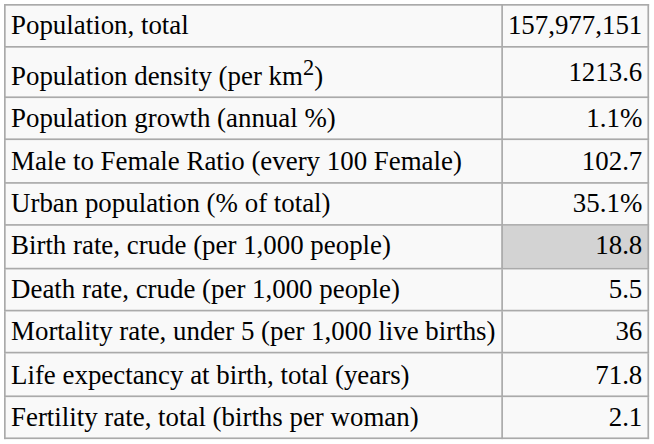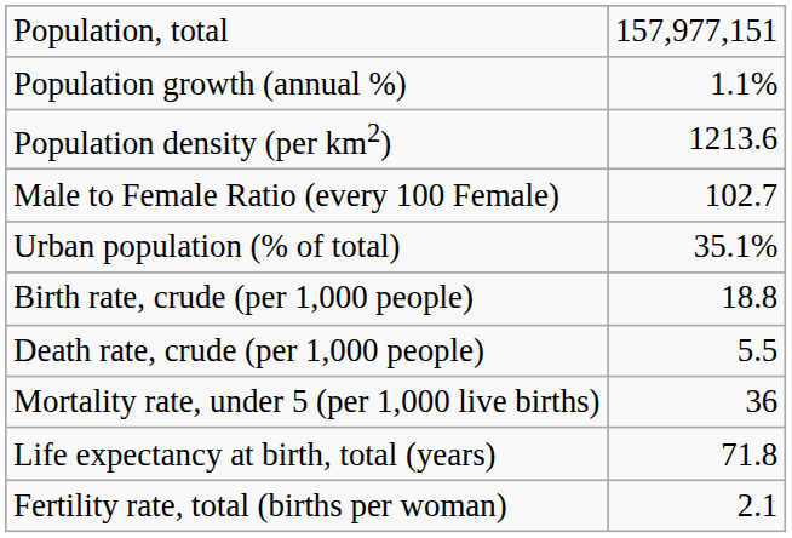 <table class="wikitable">
 <tr>
 <td>Population, total</td>
 <td style="text-align: right;">157,977,151</td>
 </tr>
 <tr>
+<td>Population growth (annual %)</td>
+<td style="text-align: right;">1.1%</td>
+</tr>
+<tr>
 <td>Population density (per km<sup>2</sup>)</td>
 <td style="text-align: right;">1213.6</td>
-</tr>
-<tr>
-<td>Population growth (annual %)</td>
-<td style="text-align: right;">1.1%</td>
 </tr>
 <tr>
 <td>Male to Female Ratio (every 100 Female)</td>
 <td style="text-align: right;">102.7</td>
 </tr>
 <tr>
 <td>Urban population (% of total)</td>
 <td style="text-align: right;">35.1%</td>
 </tr>
 <tr>
 <td>Birth rate, crude (per 1,000 people)</td>
-<td style="background: lightgrey; text-align: right;">18.8</td>
+<td style="text-align: right;">18.8</td>
 </tr>
 <tr>
 <td>Death rate, crude (per 1,000 people)</td>
 <td style="text-align: right;">5.5</td>
 </tr>
 <tr>
 <td>Mortality rate, under 5 (per 1,000 live births)</td>
 <td style="text-align: right;">36</td>
 </tr>
 <tr>
 <td>Life expectancy at birth, total (years)</td>
 <td style="text-align: right;">71.8</td>
 </tr>
 <tr>
 <td>Fertility rate, total (births per woman)</td>
 <td style="text-align: right;">2.1</td>
 </tr>
 </table>
